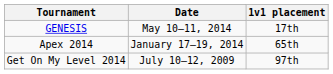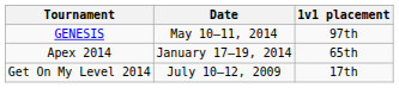 <table class="wikitable collapsible autocollapse" style="text-align:center">
 <tr>
 <th>Tournament</th>
 <th>Date</th>
 <th>1v1 placement</th>
 </tr>
 <tr>
 <td><a href='#'>GENESIS</a></td>
 <td>May 10–11, 2014</td>
-<td>17th</td>
+<td>97th</td>
 </tr>
 <tr>
 <td>Apex 2014</td>
 <td>January 17–19, 2014</td>
 <td>65th</td>
 </tr>
 <tr>
 <td>Get On My Level 2014</td>
 <td>July 10–12, 2009</td>
-<td>97th</td>
+<td>17th</td>
 </tr>
 </table>
